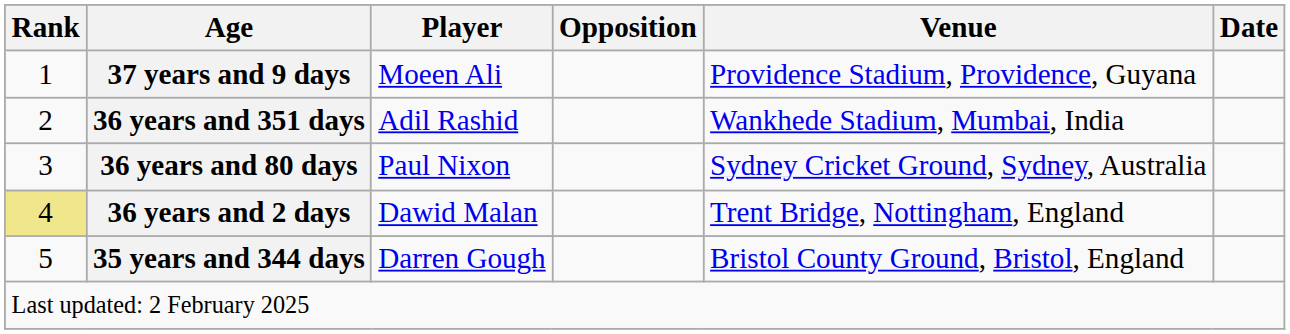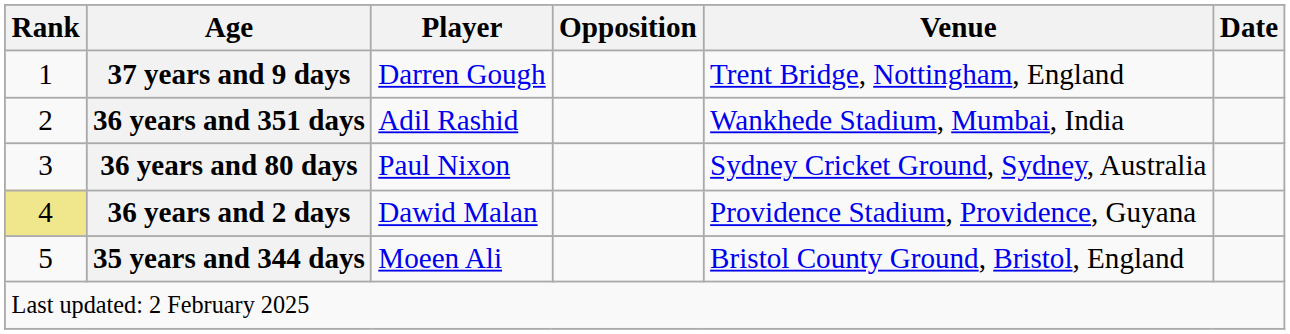 <table class="wikitable plainrowheaders">
 <tr>
 <th scope=col>Rank</th>
 <th scope=col>Age</th>
 <th scope=col>Player</th>
 <th scope=col>Opposition</th>
 <th scope=col>Venue</th>
 <th scope=col>Date</th>
 </tr>
 <tr>
 <td align=center>1</td>
 <th scope=row style=text-align:center;>37 years and 9 days</th>
-<td><a href='#'>Moeen Ali</a></td>
+<td><a href='#'>Darren Gough</a></td>
 <td></td>
-<td><a href='#'>Providence Stadium</a>, <a href='#'>Providence</a>, Guyana</td>
+<td><a href='#'>Trent Bridge</a>, <a href='#'>Nottingham</a>, England</td>
 <td></td>
 </tr>
 <tr>
 <td align=center>2</td>
 <th scope=row style=text-align:center;>36 years and 351 days</th>
 <td><a href='#'>Adil Rashid</a></td>
 <td></td>
 <td><a href='#'>Wankhede Stadium</a>, <a href='#'>Mumbai</a>, India</td>
 <td></td>
 </tr>
 <tr>
 <td align=center>3</td>
 <th scope=row style=text-align:center;>36 years and 80 days</th>
 <td><a href='#'>Paul Nixon</a></td>
 <td></td>
 <td><a href='#'>Sydney Cricket Ground</a>, <a href='#'>Sydney</a>, Australia</td>
 <td></td>
 </tr>
 <tr>
 <td align=center style="background: khaki;">4</td>
 <th scope=row style=text-align:center;>36 years and 2 days</th>
 <td><a href='#'>Dawid Malan</a></td>
 <td></td>
-<td><a href='#'>Trent Bridge</a>, <a href='#'>Nottingham</a>, England</td>
+<td><a href='#'>Providence Stadium</a>, <a href='#'>Providence</a>, Guyana</td>
 <td></td>
 </tr>
 <tr>
 <td align=center>5</td>
 <th scope=row style=text-align:center;>35 years and 344 days</th>
-<td><a href='#'>Darren Gough</a></td>
+<td><a href='#'>Moeen Ali</a></td>
 <td></td>
 <td><a href='#'>Bristol County Ground</a>, <a href='#'>Bristol</a>, England</td>
 <td></td>
 </tr>
 <tr>
 <td colspan=7><small>Last updated: 2 February 2025</small></td>
 </tr>
 </table>
